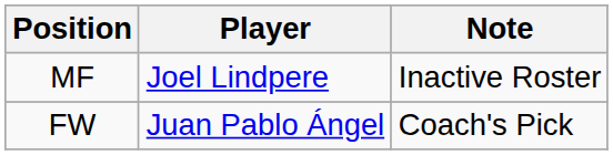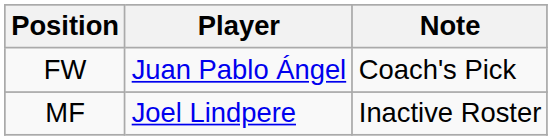 <table class=wikitable>
 <tr>
 <th>Position</th>
 <th>Player</th>
 <th>Note</th>
 </tr>
 <tr>
+<td align=center>FW</td>
+<td> <a href='#'>Juan Pablo Ángel</a></td>
+<td>Coach's Pick</td>
+</tr>
+<tr>
 <td align=center>MF</td>
 <td> <a href='#'>Joel Lindpere</a></td>
 <td>Inactive Roster</td>
 </tr>
-<tr>
-<td align=center>FW</td>
-<td> <a href='#'>Juan Pablo Ángel</a></td>
-<td>Coach's Pick</td>
-</tr>
 </table>
